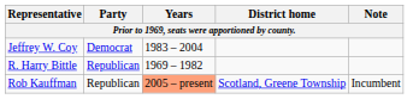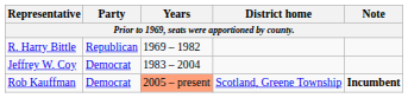 <table class=wikitable>
 <tr valign=bottom>
 <th>Representative</th>
 <th>Party</th>
 <th>Years</th>
 <th>District home</th>
 <th>Note</th>
 </tr>
 <tr>
 <th colspan=5 style="font-size: 80%;"><em>Prior to 1969, seats were apportioned by county.</em></th>
 </tr>
 <tr>
+<td><a href='#'>R. Harry Bittle</a></td>
+<td><a href='#'>Republican</a></td>
+<td>1969 – 1982</td>
+<td></td>
+<td></td>
+</tr>
+<tr>
 <td><a href='#'>Jeffrey W. Coy</a></td>
 <td><a href='#'>Democrat</a></td>
 <td>1983 – 2004</td>
 <td></td>
 <td></td>
 </tr>
 <tr>
-<td><a href='#'>R. Harry Bittle</a></td>
-<td><a href='#'>Republican</a></td>
-<td>1969 – 1982</td>
-<td></td>
-<td></td>
-</tr>
-<tr>
 <td><a href='#'>Rob Kauffman</a></td>
-<td>Republican</td>
+<td><a href='#'>Democrat</a></td>
 <td style="background: lightsalmon;">2005 – present</td>
 <td><a href='#'>Scotland, Greene Township</a></td>
-<td>Incumbent</td>
+<td><strong>Incumbent</strong></td>
 </tr>
 </table>
